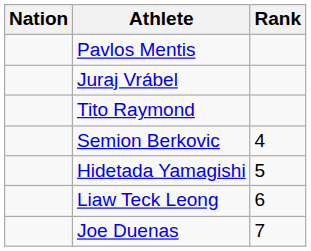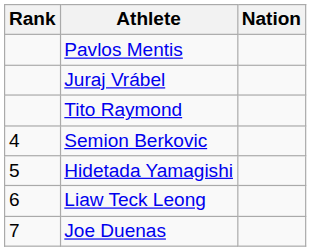 <table class="wikitable sortable" style="text-align:left">
 <tr>
+<th scope=col>Rank</th>
+<th scope=col>Athlete</th>
 <th scope=col>Nation</th>
-<th scope=col>Athlete</th>
-<th scope=col>Rank</th>
 </tr>
 <tr>
 <td></td>
 <td align=left><a href='#'>Pavlos Mentis</a></td>
 <td></td>
 </tr>
 <tr>
 <td></td>
 <td align=left><a href='#'>Juraj Vrábel</a></td>
 <td></td>
 </tr>
 <tr>
 <td></td>
 <td align=left><a href='#'>Tito Raymond</a></td>
 <td></td>
 </tr>
 <tr>
+<td>4</td>
+<td align=left><a href='#'>Semion Berkovic</a></td>
 <td></td>
-<td align=left><a href='#'>Semion Berkovic</a></td>
-<td>4</td>
 </tr>
 <tr>
+<td>5</td>
+<td align=left><a href='#'>Hidetada Yamagishi</a></td>
 <td></td>
-<td align=left><a href='#'>Hidetada Yamagishi</a></td>
-<td>5</td>
 </tr>
 <tr>
+<td>6</td>
+<td align=left><a href='#'>Liaw Teck Leong</a></td>
 <td></td>
-<td align=left><a href='#'>Liaw Teck Leong</a></td>
-<td>6</td>
 </tr>
 <tr>
+<td>7</td>
+<td align=left><a href='#'>Joe Duenas</a></td>
 <td></td>
-<td align=left><a href='#'>Joe Duenas</a></td>
-<td>7</td>
 </tr>
 </table>
